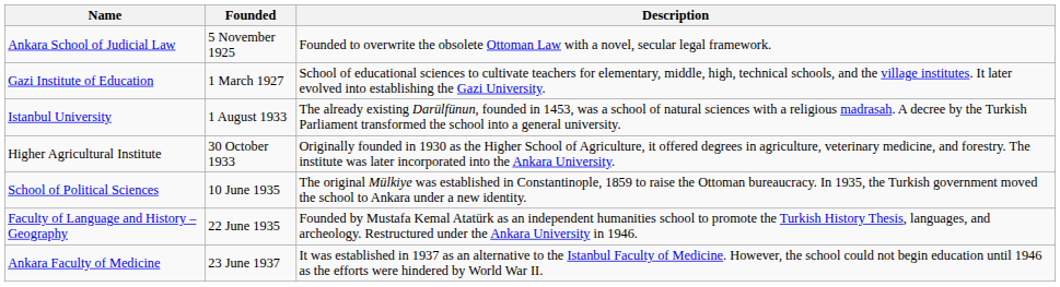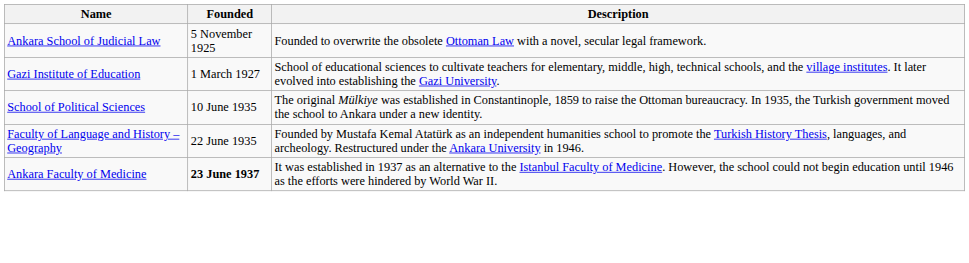 <table class="wikitable">
 <tr>
 <th>Name</th>
 <th>Founded</th>
 <th>Description</th>
 </tr>
 <tr>
 <td><a href='#'>Ankara School of Judicial Law</a></td>
 <td>5 November 1925</td>
 <td>Founded to overwrite the obsolete <a href='#'>Ottoman Law</a> with a novel, secular legal framework.</td>
 </tr>
 <tr>
 <td><a href='#'>Gazi Institute of Education</a></td>
 <td>1 March 1927</td>
 <td>School of educational sciences to cultivate teachers for elementary, middle, high, technical schools, and the <a href='#'>village institutes</a>. It later evolved into establishing the <a href='#'>Gazi University</a>.</td>
 </tr>
 <tr>
-<td><a href='#'>Istanbul University</a></td>
-<td>1 August 1933</td>
-<td>The already existing <em>Darülfünun</em>, founded in 1453, was a school of natural sciences with a religious <a href='#'>madrasah</a>. A decree by the Turkish Parliament transformed the school into a general university.</td>
-</tr>
-<tr>
-<td>Higher Agricultural Institute</td>
-<td>30 October 1933</td>
-<td>Originally founded in 1930 as the Higher School of Agriculture, it offered degrees in agriculture, veterinary medicine, and forestry. The institute was later incorporated into the <a href='#'>Ankara University</a>.</td>
-</tr>
-<tr>
 <td><a href='#'>School of Political Sciences</a></td>
 <td>10 June 1935</td>
 <td>The original <em>Mülkiye</em> was established in Constantinople, 1859 to raise the Ottoman bureaucracy. In 1935, the Turkish government moved the school to Ankara under a new identity.</td>
 </tr>
 <tr>
 <td><a href='#'>Faculty of Language and History – Geography</a></td>
 <td>22 June 1935</td>
 <td>Founded by Mustafa Kemal Atatürk as an independent humanities school to promote the <a href='#'>Turkish History Thesis</a>, languages, and archeology. Restructured under the <a href='#'>Ankara University</a> in 1946.</td>
 </tr>
 <tr>
 <td><a href='#'>Ankara Faculty of Medicine</a></td>
-<td>23 June 1937</td>
+<td><strong>23 June 1937</strong></td>
 <td>It was established in 1937 as an alternative to the <a href='#'>Istanbul Faculty of Medicine</a>. However, the school could not begin education until 1946 as the efforts were hindered by World War II.</td>
 </tr>
 </table>
